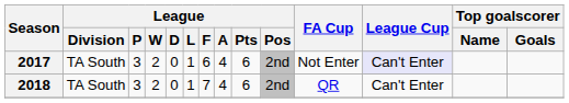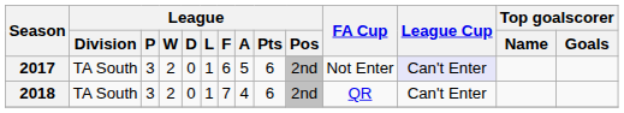 <table class="wikitable" style="text-align: center">
 <tr>
 <th rowspan=2>Season</th>
 <th colspan=9>League</th>
 <th rowspan=2><a href='#'>FA Cup</a></th>
 <th rowspan=2><a href='#'>League Cup</a></th>
 <th colspan=2>Top goalscorer</th>
 </tr>
 <tr>
 <th>Division</th>
 <th>P</th>
 <th>W</th>
 <th>D</th>
 <th>L</th>
 <th>F</th>
 <th>A</th>
 <th>Pts</th>
 <th>Pos</th>
 <th>Name</th>
 <th>Goals</th>
 </tr>
 <tr>
 <th>2017</th>
 <td>TA South</td>
 <td>3</td>
 <td>2</td>
 <td>0</td>
 <td>1</td>
 <td>6</td>
-<td>4</td>
+<td>5</td>
 <td>6</td>
 <td style="background:silver;">2nd</td>
 <td>Not Enter</td>
 <td style="background: lavender;">Can't Enter</td>
 <td></td>
 <td></td>
 </tr>
 <tr>
 <th>2018</th>
 <td>TA South</td>
 <td>3</td>
 <td>2</td>
 <td>0</td>
 <td>1</td>
 <td>7</td>
 <td>4</td>
 <td>6</td>
 <td style="background:silver;">2nd</td>
 <td><a href='#'>QR</a></td>
 <td>Can't Enter</td>
 <td></td>
 <td></td>
 </tr>
 <tr>
 </tr>
 </table>
